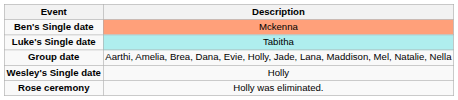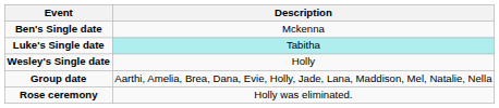 <table class="wikitable sortable" style="text-align:center;">
 <tr>
 <th>Event</th>
 <th>Description</th>
 </tr>
 <tr>
 <td><strong>Ben's Single date</strong></td>
-<td style="background: lightsalmon;">Mckenna</td>
+<td>Mckenna</td>
 </tr>
 <tr>
 <td><strong>Luke's Single date</strong></td>
 <td style="background: paleturquoise;">Tabitha</td>
 </tr>
 <tr>
+<td><strong>Wesley's Single date</strong></td>
+<td>Holly</td>
+</tr>
+<tr>
 <td><strong>Group date</strong></td>
 <td>Aarthi, Amelia, Brea, Dana, Evie, Holly, Jade, Lana, Maddison, Mel, Natalie, Nella</td>
-</tr>
-<tr>
-<td><strong>Wesley's Single date</strong></td>
-<td>Holly</td>
 </tr>
 <tr>
 <td><strong>Rose ceremony</strong></td>
 <td>Holly was eliminated.</td>
 </tr>
 </table>
